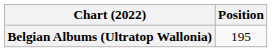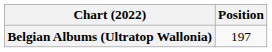 <table class="wikitable plainrowheaders" style="text-align:center">
 <tr>
 <th scope="col">Chart (2022)</th>
 <th scope="col">Position</th>
 </tr>
 <tr>
 <th scope="row">Belgian Albums (Ultratop Wallonia)</th>
-<td>195</td>
+<td>197</td>
 </tr>
 </table>
